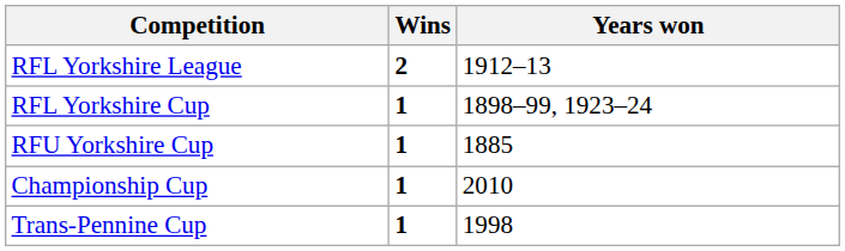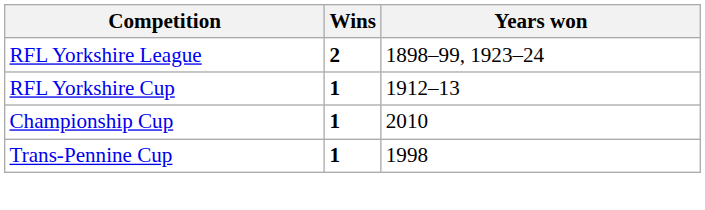 <table class="wikitable" style="text-align: left;">
 <tr>
 <th width=235>Competition</th>
 <th width=20>Wins</th>
 <th width=235>Years won</th>
 </tr>
 <tr style="background:#FFFFFF;">
 <td><a href='#'>RFL Yorkshire League</a></td>
 <td><strong>2</strong></td>
-<td>1912–13</td>
+<td>1898–99, 1923–24</td>
 </tr>
 <tr style="background:#FFFFFF;">
 <td><a href='#'>RFL Yorkshire Cup</a></td>
 <td><strong>1</strong></td>
-<td>1898–99, 1923–24</td>
-</tr>
-<tr style="background:#FFFFFF;">
-<td><a href='#'>RFU Yorkshire Cup</a></td>
-<td><strong>1</strong></td>
-<td>1885</td>
+<td>1912–13</td>
 </tr>
 <tr style="background:#FFFFFF;">
 <td><a href='#'>Championship Cup</a></td>
 <td><strong>1</strong></td>
 <td>2010</td>
 </tr>
 <tr style="background:#FFFFFF;">
 <td><a href='#'>Trans-Pennine Cup</a></td>
 <td><strong>1</strong></td>
 <td>1998</td>
 </tr>
 </table>
